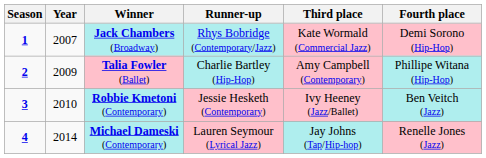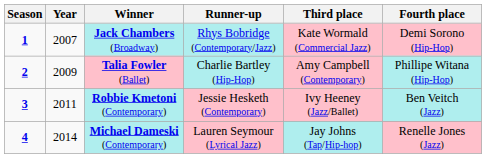 <table class="wikitable" style="text-align: center">
 <tr>
 <th>Season</th>
 <th width=45>Year</th>
 <th width=125>Winner</th>
 <th width=125>Runner-up</th>
 <th width=125>Third place</th>
 <th width=125>Fourth place</th>
 </tr>
 <tr>
 <td><strong><a href='#'>1</a></strong></td>
 <td>2007</td>
 <td style="background:#afeeee;"><strong><a href='#'>Jack Chambers</a></strong> <br><small>(<a href='#'>Broadway</a>)</small></td>
 <td style="background:#afeeee;"><a href='#'>Rhys Bobridge</a> <br><small>(<a href='#'>Contemporary</a>/<a href='#'>Jazz</a>)</small></td>
 <td style="background:pink;">Kate Wormald<br><small>(<a href='#'>Commercial Jazz</a>)</small></td>
 <td style="background:pink;">Demi Sorono <br><small>(<a href='#'>Hip-Hop</a>)</small></td>
 </tr>
 <tr>
 <td><strong><a href='#'>2</a></strong></td>
 <td>2009</td>
 <td style="background:pink;"><strong><a href='#'>Talia Fowler</a></strong><br><small>(<a href='#'>Ballet</a>)</small></td>
 <td style="background:#afeeee;">Charlie Bartley<br><small>(<a href='#'>Hip-Hop</a>)</small></td>
 <td style="background:pink;">Amy Campbell<br><small>(<a href='#'>Contemporary</a>)</small></td>
 <td style="background:#afeeee;">Phillipe Witana<br><small>(<a href='#'>Hip-Hop</a>)</small></td>
 </tr>
 <tr>
 <td><strong><a href='#'>3</a></strong></td>
-<td>2010</td>
+<td>2011</td>
 <td style="background:#afeeee;"><strong><a href='#'>Robbie Kmetoni</a></strong><br><small>(<a href='#'>Contemporary</a>)</small></td>
 <td style="background:pink;">Jessie Hesketh<br><small>(<a href='#'>Contemporary</a>)</small></td>
 <td style="background:pink;">Ivy Heeney<br><small>(<a href='#'>Jazz</a>/Ballet)</small></td>
 <td style="background:#afeeee;">Ben Veitch<br><small>(<a href='#'>Jazz</a>)</small></td>
 </tr>
 <tr>
 <td><strong><a href='#'>4</a></strong></td>
 <td>2014</td>
 <td style="background:#afeeee;"><strong><a href='#'>Michael Dameski</a></strong><br><small>(<a href='#'>Contemporary</a>)</small></td>
 <td style="background:pink;">Lauren Seymour<br><small>(<a href='#'>Lyrical Jazz</a>)</small></td>
 <td style="background:#afeeee;">Jay Johns<br><small>(<a href='#'>Tap</a>/<a href='#'>Hip-hop</a>)</small></td>
 <td style="background:pink;">Renelle Jones<br><small>(<a href='#'>Jazz</a>)</small></td>
 </tr>
 </table>
